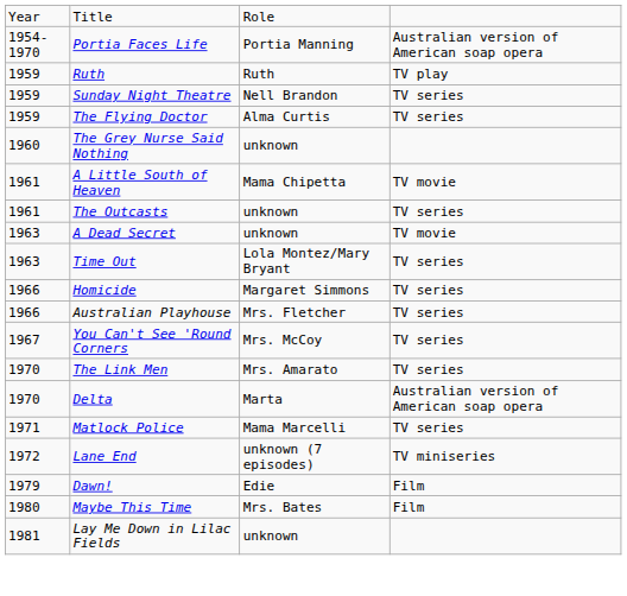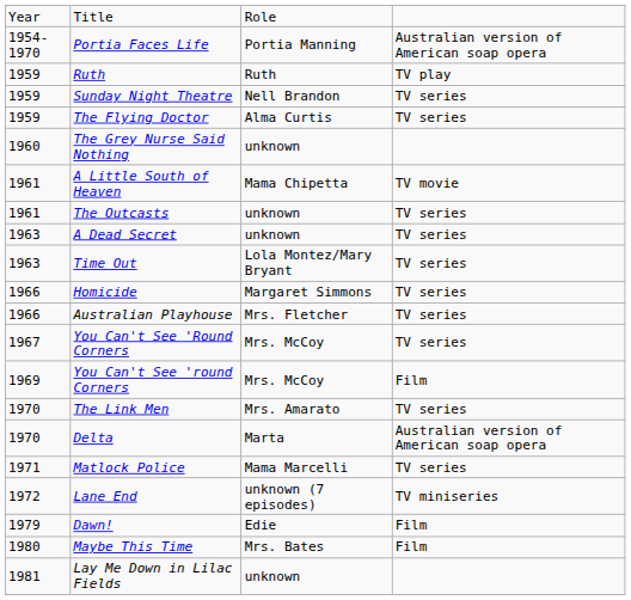 <table class="wikitable">
 <tr>
 <td>Year</td>
 <td>Title</td>
 <td>Role</td>
 </tr>
 <tr>
 <td>1954-1970</td>
 <td><em><a href='#'>Portia Faces Life</a></em></td>
 <td>Portia Manning</td>
 <td>Australian version of American soap opera</td>
 </tr>
 <tr>
 <td>1959</td>
 <td><em><a href='#'>Ruth</a></em></td>
 <td>Ruth</td>
 <td>TV play</td>
 </tr>
 <tr>
 <td>1959</td>
 <td><em><a href='#'>Sunday Night Theatre</a></em></td>
 <td>Nell Brandon</td>
 <td>TV series</td>
 </tr>
 <tr>
 <td>1959</td>
 <td><em><a href='#'>The Flying Doctor</a></em></td>
 <td>Alma Curtis</td>
 <td>TV series</td>
 </tr>
 <tr>
 <td>1960</td>
 <td><em><a href='#'>The Grey Nurse Said Nothing</a></em></td>
 <td>unknown</td>
 <td></td>
 </tr>
 <tr>
 <td>1961</td>
 <td><em><a href='#'>A Little South of Heaven</a></em></td>
 <td>Mama Chipetta</td>
 <td>TV movie</td>
 </tr>
 <tr>
 <td>1961</td>
 <td><em><a href='#'>The Outcasts</a></em></td>
 <td>unknown</td>
 <td>TV series</td>
 </tr>
 <tr>
 <td>1963</td>
 <td><em><a href='#'>A Dead Secret</a></em></td>
 <td>unknown</td>
-<td>TV movie</td>
+<td>TV series</td>
 </tr>
 <tr>
 <td>1963</td>
 <td><em><a href='#'>Time Out</a></em></td>
 <td>Lola Montez/Mary Bryant</td>
 <td>TV series</td>
 </tr>
 <tr>
 <td>1966</td>
 <td><em><a href='#'>Homicide</a></em></td>
 <td>Margaret Simmons</td>
 <td>TV series</td>
 </tr>
 <tr>
 <td>1966</td>
 <td><em>Australian Playhouse</em></td>
 <td>Mrs. Fletcher</td>
 <td>TV series</td>
 </tr>
 <tr>
 <td>1967</td>
 <td><em><a href='#'>You Can't See 'Round Corners</a></em></td>
 <td>Mrs. McCoy</td>
 <td>TV series</td>
+</tr>
+<tr>
+<td>1969</td>
+<td><em><a href='#'>You Can't See 'round Corners</a></em></td>
+<td>Mrs. McCoy</td>
+<td>Film</td>
 </tr>
 <tr>
 <td>1970</td>
 <td><em><a href='#'>The Link Men</a></em></td>
 <td>Mrs. Amarato</td>
 <td>TV series</td>
 </tr>
 <tr>
 <td>1970</td>
 <td><em><a href='#'>Delta</a></em></td>
 <td>Marta</td>
 <td>Australian version of American soap opera</td>
 </tr>
 <tr>
 <td>1971</td>
 <td><em><a href='#'>Matlock Police</a></em></td>
 <td>Mama Marcelli</td>
 <td>TV series</td>
 </tr>
 <tr>
 <td>1972</td>
 <td><em><a href='#'>Lane End</a></em></td>
 <td>unknown (7 episodes)</td>
 <td>TV miniseries</td>
 </tr>
 <tr>
 <td>1979</td>
 <td><em><a href='#'>Dawn!</a></em></td>
 <td>Edie</td>
 <td>Film</td>
 </tr>
 <tr>
 <td>1980</td>
 <td><em><a href='#'> Maybe This Time</a></em></td>
 <td>Mrs. Bates</td>
 <td>Film</td>
 </tr>
 <tr>
 <td>1981</td>
 <td><em>Lay Me Down in  Lilac Fields</em></td>
 <td>unknown</td>
 <td></td>
 </tr>
 </table>
